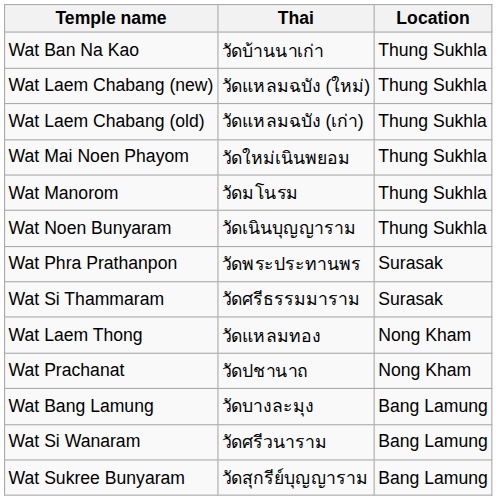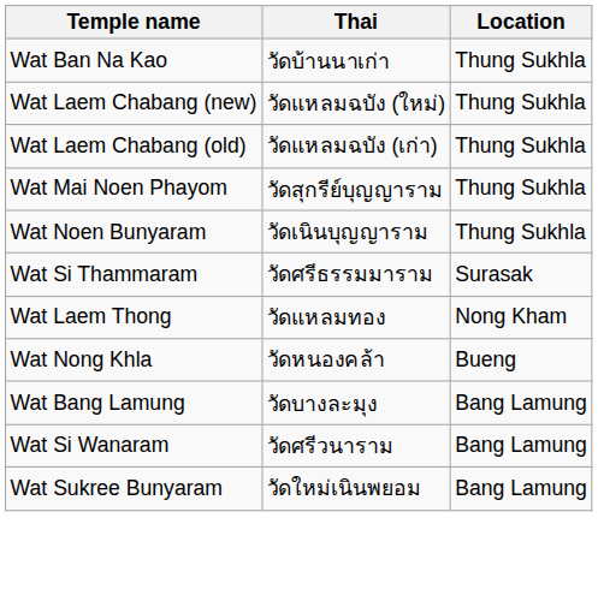 <table class="wikitable">
 <tr>
 <th>Temple name</th>
 <th>Thai</th>
 <th>Location</th>
 </tr>
 <tr>
 <td>Wat Ban Na Kao</td>
 <td>วัดบ้านนาเก่า</td>
 <td>Thung Sukhla</td>
 </tr>
 <tr>
 <td>Wat Laem Chabang (new)</td>
 <td>วัดแหลมฉบัง (ใหม่)</td>
 <td>Thung Sukhla</td>
 </tr>
 <tr>
 <td>Wat Laem Chabang (old)</td>
 <td>วัดแหลมฉบัง (เก่า)</td>
 <td>Thung Sukhla</td>
 </tr>
 <tr>
 <td>Wat Mai Noen Phayom</td>
-<td>วัดใหม่เนินพยอม</td>
-<td>Thung Sukhla</td>
-</tr>
-<tr>
-<td>Wat Manorom</td>
-<td>วัดมโนรม</td>
+<td>วัดสุกรีย์บุญญาราม</td>
 <td>Thung Sukhla</td>
 </tr>
 <tr>
 <td>Wat Noen Bunyaram</td>
 <td>วัดเนินบุญญาราม</td>
 <td>Thung Sukhla</td>
-</tr>
-<tr>
-<td>Wat Phra Prathanpon</td>
-<td>วัดพระประทานพร</td>
-<td>Surasak</td>
 </tr>
 <tr>
 <td>Wat Si Thammaram</td>
 <td>วัดศรีธรรมมาราม</td>
 <td>Surasak</td>
 </tr>
 <tr>
 <td>Wat Laem Thong</td>
 <td>วัดแหลมทอง</td>
 <td>Nong Kham</td>
 </tr>
 <tr>
-<td>Wat Prachanat</td>
-<td>วัดปชานาถ</td>
-<td>Nong Kham</td>
+<td>Wat Nong Khla</td>
+<td>วัดหนองคล้า</td>
+<td>Bueng</td>
 </tr>
 <tr>
 <td>Wat Bang Lamung</td>
 <td>วัดบางละมุง</td>
 <td>Bang Lamung</td>
 </tr>
 <tr>
 <td>Wat Si Wanaram</td>
 <td>วัดศรีวนาราม</td>
 <td>Bang Lamung</td>
 </tr>
 <tr>
 <td>Wat Sukree Bunyaram</td>
-<td>วัดสุกรีย์บุญญาราม</td>
+<td>วัดใหม่เนินพยอม</td>
 <td>Bang Lamung</td>
 </tr>
 </table>
